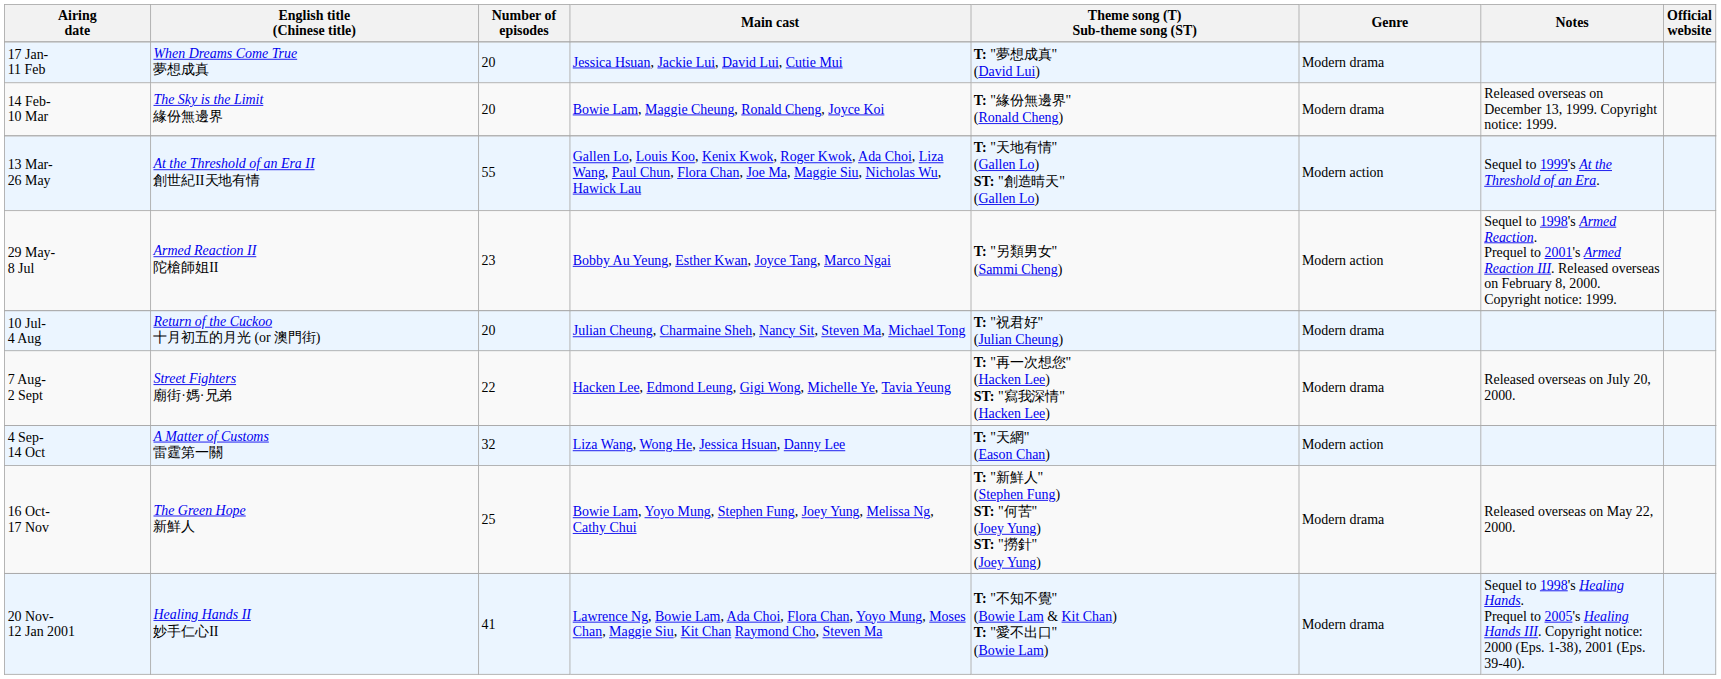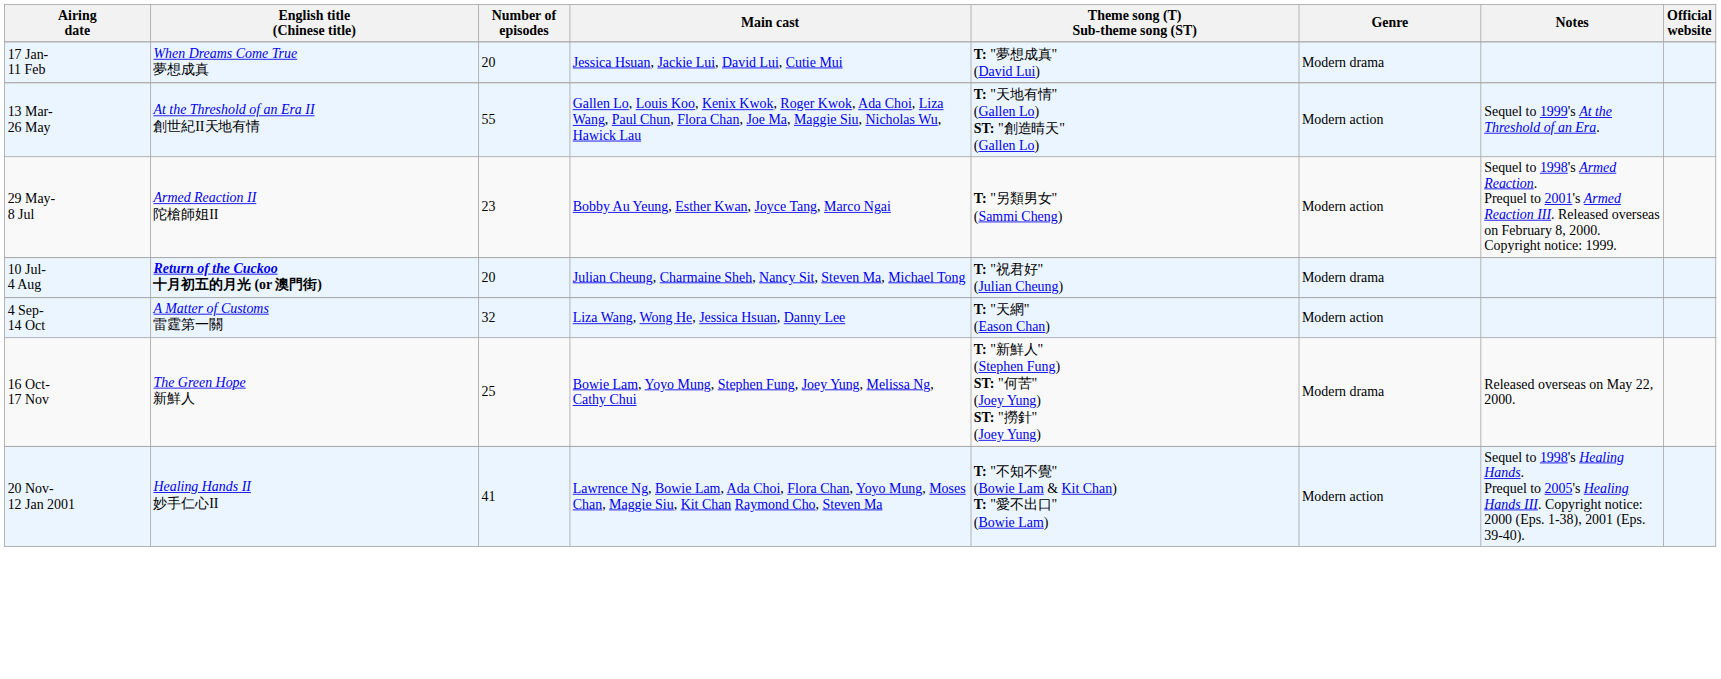 <table class="wikitable">
 <tr>
 <th align=center width=8% bgcolor="silver">Airing<br>date</th>
 <th align=center width=18% bgcolor="silver">English title <br> (Chinese title)</th>
 <th align=center width=5% bgcolor="silver">Number of episodes</th>
 <th align=center width=22% bgcolor="silver">Main cast</th>
 <th align=center width=18% bgcolor="silver">Theme song (T) <br>Sub-theme song (ST)</th>
 <th align=center width=10% bgcolor="silver">Genre</th>
 <th align=center width=10% bgcolor="silver">Notes</th>
 <th align=center width=1% bgcolor="silver">Official website</th>
 </tr>
 <tr>
 </tr>
 <tr ---- bgcolor="#ebf5ff">
 <td>17 Jan- <br> 11 Feb</td>
 <td><em><a href='#'>When Dreams Come True</a></em> <br> 夢想成真</td>
 <td>20</td>
 <td><a href='#'>Jessica Hsuan</a>, <a href='#'>Jackie Lui</a>, <a href='#'>David Lui</a>, <a href='#'>Cutie Mui</a></td>
 <td><strong>T:</strong> "夢想成真" <br>(<a href='#'>David Lui</a>)</td>
 <td>Modern drama</td>
 <td></td>
-<td></td>
-</tr>
-<tr>
-<td>14 Feb- <br> 10 Mar</td>
-<td><em><a href='#'>The Sky is the Limit</a></em> <br> 緣份無邊界</td>
-<td>20</td>
-<td><a href='#'>Bowie Lam</a>, <a href='#'>Maggie Cheung</a>, <a href='#'>Ronald Cheng</a>, <a href='#'>Joyce Koi</a></td>
-<td><strong>T:</strong> "緣份無邊界" <br>(<a href='#'>Ronald Cheng</a>)</td>
-<td>Modern drama</td>
-<td>Released overseas on December 13, 1999. Copyright notice: 1999.</td>
 <td></td>
 </tr>
 <tr>
 </tr>
 <tr ---- bgcolor="#ebf5ff">
 <td>13 Mar- <br> 26 May</td>
 <td><em><a href='#'>At the Threshold of an Era II</a></em> <br> 創世紀II天地有情</td>
 <td>55</td>
 <td><a href='#'>Gallen Lo</a>, <a href='#'>Louis Koo</a>, <a href='#'>Kenix Kwok</a>, <a href='#'>Roger Kwok</a>, <a href='#'>Ada Choi</a>, <a href='#'>Liza Wang</a>, <a href='#'>Paul Chun</a>, <a href='#'>Flora Chan</a>, <a href='#'>Joe Ma</a>, <a href='#'>Maggie Siu</a>, <a href='#'>Nicholas Wu</a>, <a href='#'>Hawick Lau</a></td>
 <td><strong>T:</strong> "天地有情" <br> (<a href='#'>Gallen Lo</a>) <br> <strong>ST:</strong> "創造晴天" <br> (<a href='#'>Gallen Lo</a>)</td>
 <td>Modern action</td>
 <td>Sequel to <a href='#'>1999</a>'s <em><a href='#'>At the Threshold of an Era</a></em>.</td>
 <td> </td>
 </tr>
 <tr>
 <td>29 May- <br> 8 Jul</td>
 <td><em><a href='#'>Armed Reaction II</a></em> <br> 陀槍師姐II</td>
 <td>23</td>
 <td><a href='#'>Bobby Au Yeung</a>, <a href='#'>Esther Kwan</a>, <a href='#'>Joyce Tang</a>, <a href='#'>Marco Ngai</a></td>
 <td><strong>T:</strong> "另類男女" <br> (<a href='#'>Sammi Cheng</a>)</td>
 <td>Modern action</td>
 <td>Sequel to <a href='#'>1998</a>'s <em><a href='#'>Armed Reaction</a></em>. <br> Prequel to <a href='#'>2001</a>'s <em><a href='#'>Armed Reaction III</a></em>. Released overseas on February 8, 2000. Copyright notice: 1999.</td>
 <td></td>
 </tr>
 <tr>
 </tr>
 <tr ---- bgcolor="#ebf5ff">
 <td>10 Jul- <br> 4 Aug</td>
-<td><em><a href='#'>Return of the Cuckoo</a></em> <br> 十月初五的月光 (or 澳門街)</td>
+<td><strong><em><a href='#'>Return of the Cuckoo</a></em> <br> 十月初五的月光 (or 澳門街)</strong></td>
 <td>20</td>
 <td><a href='#'>Julian Cheung</a>, <a href='#'>Charmaine Sheh</a>, <a href='#'>Nancy Sit</a>, <a href='#'>Steven Ma</a>, <a href='#'>Michael Tong</a></td>
 <td><strong>T:</strong> "祝君好" <br> (<a href='#'>Julian Cheung</a>)</td>
 <td>Modern drama</td>
 <td></td>
 <td> </td>
-</tr>
-<tr>
-<td>7 Aug- <br> 2 Sept</td>
-<td><em><a href='#'>Street Fighters</a></em> <br> 廟街·媽·兄弟</td>
-<td>22</td>
-<td><a href='#'>Hacken Lee</a>, <a href='#'>Edmond Leung</a>, <a href='#'>Gigi Wong</a>, <a href='#'>Michelle Ye</a>, <a href='#'>Tavia Yeung</a></td>
-<td><strong>T:</strong> "再一次想您" <br> (<a href='#'>Hacken Lee</a>) <br> <strong>ST:</strong> "寫我深情" <br> (<a href='#'>Hacken Lee</a>)</td>
-<td>Modern drama</td>
-<td>Released overseas on July 20, 2000.</td>
-<td></td>
 </tr>
 <tr>
 </tr>
 <tr ---- bgcolor="#ebf5ff">
 <td>4 Sep- <br> 14 Oct</td>
 <td><em><a href='#'>A Matter of Customs</a></em> <br> 雷霆第一關</td>
 <td>32</td>
 <td><a href='#'>Liza Wang</a>, <a href='#'>Wong He</a>, <a href='#'>Jessica Hsuan</a>, <a href='#'>Danny Lee</a></td>
 <td><strong>T:</strong> "天網" <br> (<a href='#'>Eason Chan</a>)</td>
 <td>Modern action</td>
 <td></td>
 <td></td>
 </tr>
 <tr>
 <td>16 Oct- <br> 17 Nov</td>
 <td><em><a href='#'>The Green Hope</a></em> <br> 新鮮人</td>
 <td>25</td>
 <td><a href='#'>Bowie Lam</a>, <a href='#'>Yoyo Mung</a>, <a href='#'>Stephen Fung</a>, <a href='#'>Joey Yung</a>, <a href='#'>Melissa Ng</a>, <a href='#'>Cathy Chui</a></td>
 <td><strong>T:</strong> "新鮮人"<br>(<a href='#'>Stephen Fung</a>)<br><strong>ST:</strong> "何苦" <br> (<a href='#'>Joey Yung</a>) <br> <strong>ST:</strong> "撈針" <br> (<a href='#'>Joey Yung</a>)</td>
 <td>Modern drama</td>
 <td>Released overseas on May 22, 2000.</td>
 <td></td>
 </tr>
 <tr>
 </tr>
 <tr ---- bgcolor="#ebf5ff">
 <td>20 Nov- <br> 12 Jan 2001</td>
 <td><em><a href='#'>Healing Hands II</a></em> <br> 妙手仁心II</td>
 <td>41</td>
 <td><a href='#'>Lawrence Ng</a>, <a href='#'>Bowie Lam</a>, <a href='#'>Ada Choi</a>, <a href='#'>Flora Chan</a>, <a href='#'>Yoyo Mung</a>, <a href='#'>Moses Chan</a>, <a href='#'>Maggie Siu</a>, <a href='#'>Kit Chan</a> <a href='#'>Raymond Cho</a>, <a href='#'>Steven Ma</a></td>
 <td><strong>T:</strong> "不知不覺" <br> (<a href='#'>Bowie Lam</a> & <a href='#'>Kit Chan</a>) <br> <strong>T:</strong> "愛不出口" <br> (<a href='#'>Bowie Lam</a>)</td>
-<td>Modern drama</td>
+<td>Modern action</td>
 <td>Sequel to <a href='#'>1998</a>'s <em><a href='#'>Healing Hands</a></em>. <br> Prequel to <a href='#'>2005</a>'s <em><a href='#'>Healing Hands III</a></em>. Copyright notice: 2000 (Eps. 1-38), 2001 (Eps. 39-40).</td>
 <td></td>
 </tr>
 </table>
